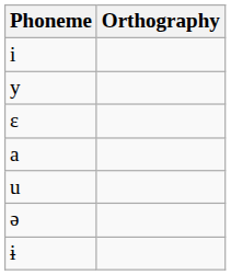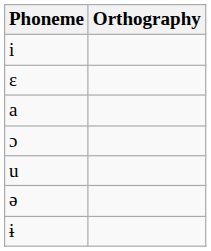 <table class="wikitable">
 <tr>
 <th>Phoneme</th>
 <th>Orthography</th>
 </tr>
 <tr>
 <td>i</td>
 <td></td>
 </tr>
 <tr>
-<td>y</td>
-<td></td>
-</tr>
-<tr>
 <td>ɛ</td>
 <td></td>
 </tr>
 <tr>
 <td>a</td>
+<td></td>
+</tr>
+<tr>
+<td>ɔ</td>
 <td></td>
 </tr>
 <tr>
 <td>u</td>
 <td></td>
 </tr>
 <tr>
 <td>ə</td>
 <td></td>
 </tr>
 <tr>
 <td>ɨ</td>
 <td></td>
 </tr>
 </table>
